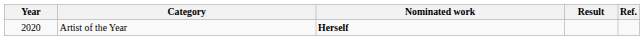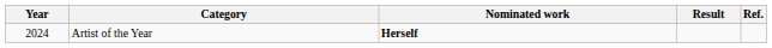 <table class="wikitable">
 <tr>
 <th scope="col" style="width:5em;">Year</th>
 <th scope="col" style="width:26em;">Category</th>
 <th scope="col" style="width:25em;">Nominated work</th>
 <th scope="col" style="width:5em;">Result</th>
 <th>Ref.</th>
 </tr>
 <tr>
-<td style="text-align:center;">2020</td>
+<td style="text-align:center;">2024</td>
 <td>Artist of the Year</td>
 <td><strong>Herself</strong></td>
 <td></td>
 <td></td>
 </tr>
 </table>
